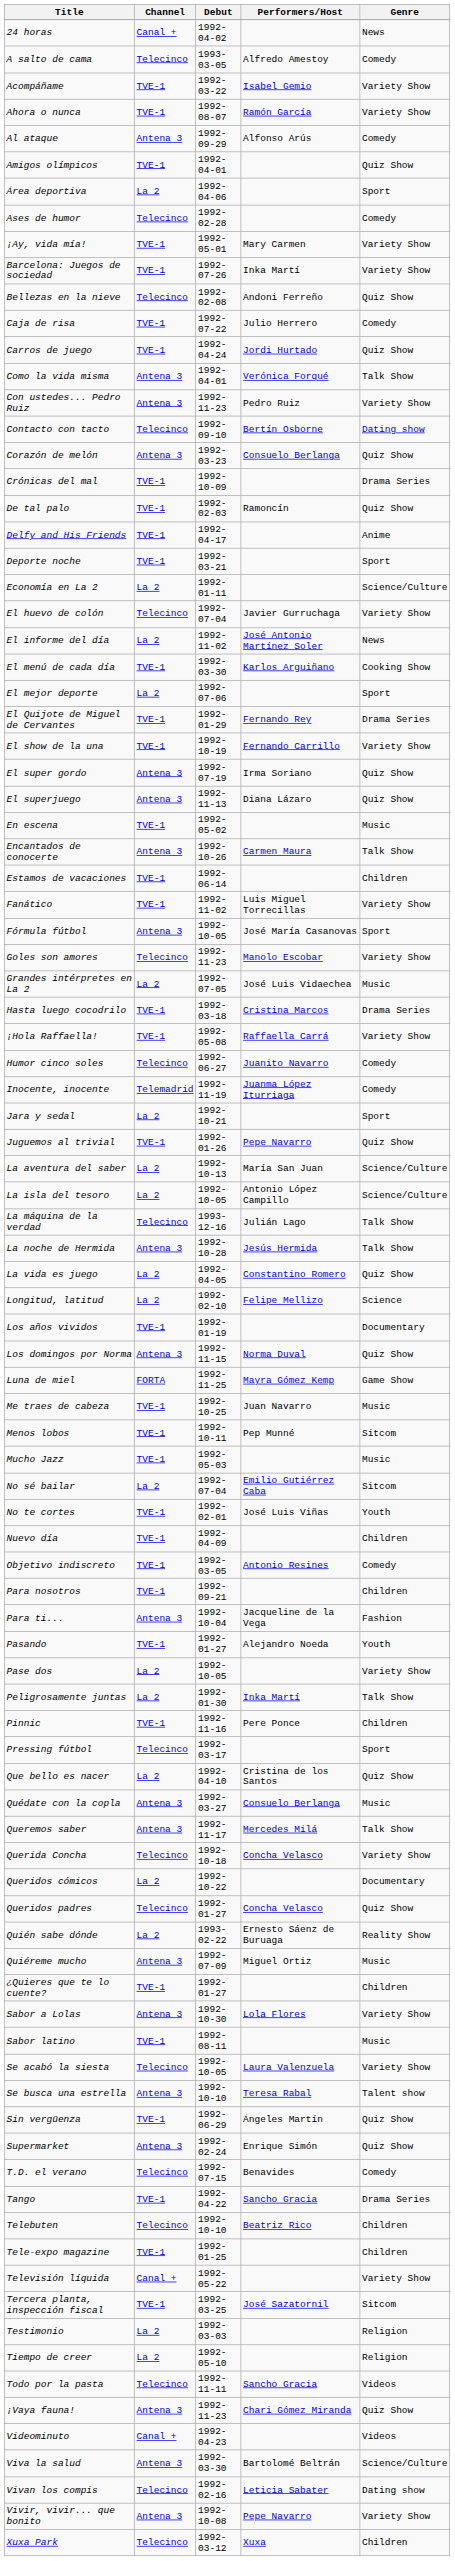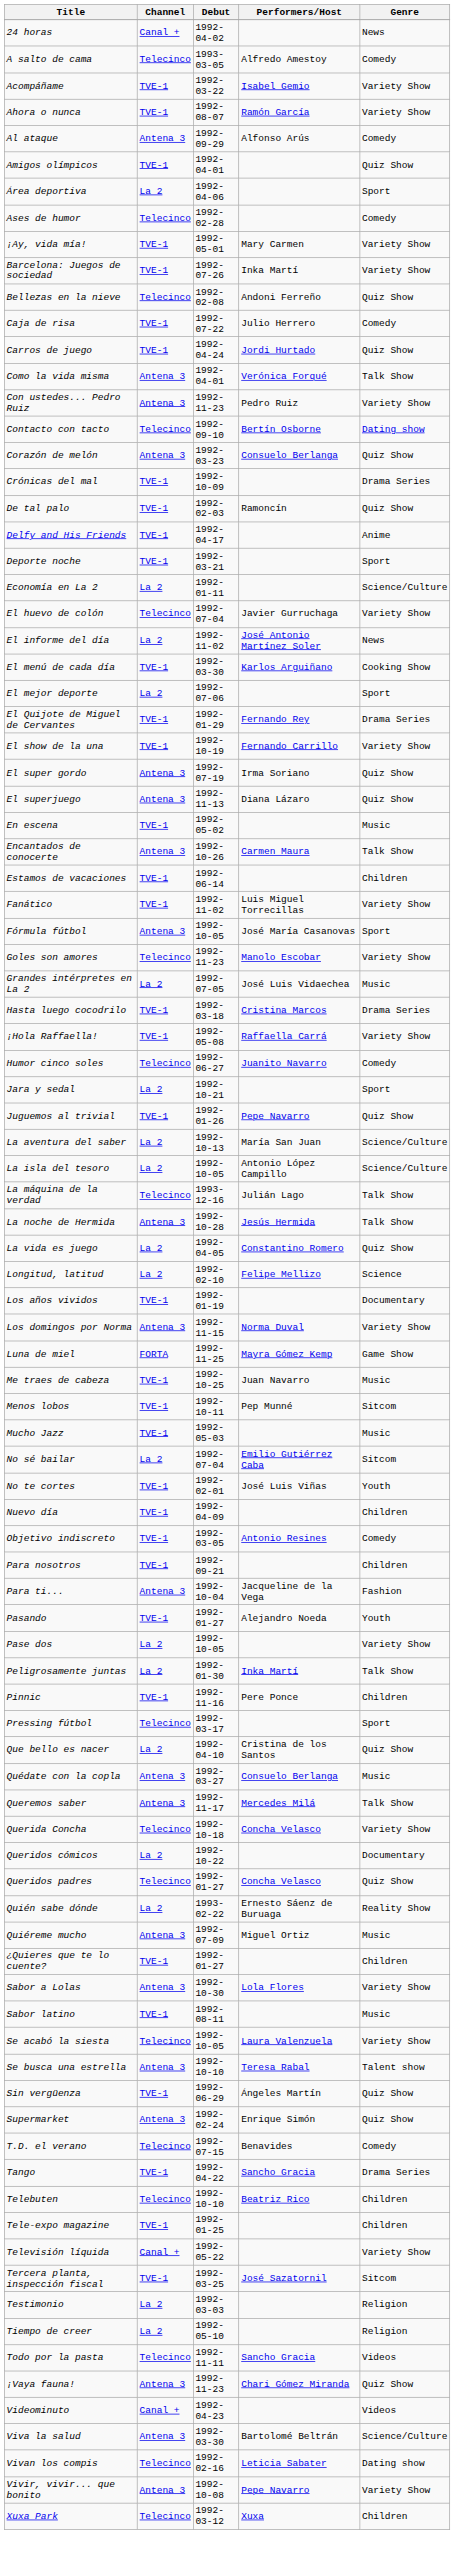 <table class="wikitable sortable">
 <tr>
 <th>Title</th>
 <th>Channel</th>
 <th>Debut</th>
 <th>Performers/Host</th>
 <th>Genre</th>
 </tr>
 <tr>
 </tr>
 <tr>
 <td><em>24 horas</em></td>
 <td><a href='#'>Canal +</a></td>
 <td>1992-04-02</td>
 <td></td>
 <td>News</td>
 </tr>
 <tr>
 <td><em>A salto de cama</em></td>
 <td><a href='#'>Telecinco</a></td>
 <td>1993-03-05</td>
 <td>Alfredo Amestoy</td>
 <td>Comedy</td>
 </tr>
 <tr>
 <td><em>Acompáñame   </em></td>
 <td><a href='#'>TVE-1</a></td>
 <td>1992-03-22</td>
 <td><a href='#'>Isabel Gemio</a></td>
 <td>Variety Show</td>
 </tr>
 <tr>
 <td><em>Ahora o nunca   </em></td>
 <td><a href='#'>TVE-1</a></td>
 <td>1992-08-07</td>
 <td><a href='#'>Ramón García</a></td>
 <td>Variety Show</td>
 </tr>
 <tr>
 <td><em>Al ataque  </em></td>
 <td><a href='#'>Antena 3</a></td>
 <td>1992-09-29</td>
 <td>Alfonso Arús</td>
 <td>Comedy</td>
 </tr>
 <tr>
 <td><em>Amigos olímpicos</em></td>
 <td><a href='#'>TVE-1</a></td>
 <td>1992-04-01</td>
 <td></td>
 <td>Quiz Show</td>
 </tr>
 <tr>
 <td><em>Área deportiva</em></td>
 <td><a href='#'>La 2</a></td>
 <td>1992-04-06</td>
 <td></td>
 <td>Sport</td>
 </tr>
 <tr>
 <td><em>Ases de humor</em></td>
 <td><a href='#'>Telecinco</a></td>
 <td>1992-02-28</td>
 <td></td>
 <td>Comedy</td>
 </tr>
 <tr>
 <td><em>¡Ay, vida mía!   </em></td>
 <td><a href='#'>TVE-1</a></td>
 <td>1992-05-01</td>
 <td>Mary Carmen</td>
 <td>Variety Show</td>
 </tr>
 <tr>
 <td><em>Barcelona: Juegos de sociedad   </em></td>
 <td><a href='#'>TVE-1</a></td>
 <td>1992-07-26</td>
 <td>Inka Martí</td>
 <td>Variety Show</td>
 </tr>
 <tr>
 <td><em>Bellezas en la nieve</em></td>
 <td><a href='#'>Telecinco</a></td>
 <td>1992-02-08</td>
 <td>Andoni Ferreño</td>
 <td>Quiz Show</td>
 </tr>
 <tr>
 <td><em>Caja de risa</em></td>
 <td><a href='#'>TVE-1</a></td>
 <td>1992-07-22</td>
 <td>Julio Herrero</td>
 <td>Comedy</td>
 </tr>
 <tr>
 <td><em>Carros de juego</em></td>
 <td><a href='#'>TVE-1</a></td>
 <td>1992-04-24</td>
 <td><a href='#'>Jordi Hurtado</a></td>
 <td>Quiz Show</td>
 </tr>
 <tr>
 <td><em>Como la vida misma   </em></td>
 <td><a href='#'>Antena 3</a></td>
 <td>1992-04-01</td>
 <td><a href='#'>Verónica Forqué</a></td>
 <td>Talk Show</td>
 </tr>
 <tr>
 <td><em>Con ustedes... Pedro Ruiz </em></td>
 <td><a href='#'>Antena 3</a></td>
 <td>1992-11-23</td>
 <td>Pedro Ruiz</td>
 <td>Variety Show</td>
 </tr>
 <tr>
 <td><em>Contacto con tacto  </em></td>
 <td><a href='#'>Telecinco</a></td>
 <td>1992-09-10</td>
 <td><a href='#'>Bertín Osborne</a></td>
 <td><a href='#'>Dating show</a></td>
 </tr>
 <tr>
 <td><em>Corazón de melón</em></td>
 <td><a href='#'>Antena 3</a></td>
 <td>1992-03-23</td>
 <td><a href='#'>Consuelo Berlanga</a></td>
 <td>Quiz Show</td>
 </tr>
 <tr>
 <td><em>Crónicas del mal</em></td>
 <td><a href='#'>TVE-1</a></td>
 <td>1992-10-09</td>
 <td></td>
 <td>Drama Series</td>
 </tr>
 <tr>
 <td><em>De tal palo   </em></td>
 <td><a href='#'>TVE-1</a></td>
 <td>1992-02-03</td>
 <td>Ramoncín</td>
 <td>Quiz Show</td>
 </tr>
 <tr>
 <td><em><a href='#'>Delfy and His Friends</a></em></td>
 <td><a href='#'>TVE-1</a></td>
 <td>1992-04-17</td>
 <td></td>
 <td>Anime</td>
 </tr>
 <tr>
 <td><em>Deporte noche</em></td>
 <td><a href='#'>TVE-1</a></td>
 <td>1992-03-21</td>
 <td></td>
 <td>Sport</td>
 </tr>
 <tr>
 <td><em>Economía en La 2</em></td>
 <td><a href='#'>La 2</a></td>
 <td>1992-01-11</td>
 <td></td>
 <td>Science/Culture</td>
 </tr>
 <tr>
 <td><em>El huevo de colón</em></td>
 <td><a href='#'>Telecinco</a></td>
 <td>1992-07-04</td>
 <td>Javier Gurruchaga</td>
 <td>Variety Show</td>
 </tr>
 <tr>
 <td><em>El informe del día</em></td>
 <td><a href='#'>La 2</a></td>
 <td>1992-11-02</td>
 <td><a href='#'>José Antonio Martínez Soler</a></td>
 <td>News</td>
 </tr>
 <tr>
 <td><em>El menú de cada día</em></td>
 <td><a href='#'>TVE-1</a></td>
 <td>1992-03-30</td>
 <td><a href='#'>Karlos Arguiñano</a></td>
 <td>Cooking Show</td>
 </tr>
 <tr>
 <td><em>El mejor deporte</em></td>
 <td><a href='#'>La 2</a></td>
 <td>1992-07-06</td>
 <td></td>
 <td>Sport</td>
 </tr>
 <tr>
 <td><em>El Quijote de Miguel de Cervantes</em></td>
 <td><a href='#'>TVE-1</a></td>
 <td>1992-01-29</td>
 <td><a href='#'>Fernando Rey</a></td>
 <td>Drama Series</td>
 </tr>
 <tr>
 <td><em>El show de la una</em></td>
 <td><a href='#'>TVE-1</a></td>
 <td>1992-10-19</td>
 <td><a href='#'>Fernando Carrillo</a></td>
 <td>Variety Show</td>
 </tr>
 <tr>
 <td><em>El super gordo</em></td>
 <td><a href='#'>Antena 3</a></td>
 <td>1992-07-19</td>
 <td>Irma Soriano</td>
 <td>Quiz Show</td>
 </tr>
 <tr>
 <td><em>El superjuego</em></td>
 <td><a href='#'>Antena 3</a></td>
 <td>1992-11-13</td>
 <td>Diana Lázaro</td>
 <td>Quiz Show</td>
 </tr>
 <tr>
 <td><em>En escena</em></td>
 <td><a href='#'>TVE-1</a></td>
 <td>1992-05-02</td>
 <td></td>
 <td>Music</td>
 </tr>
 <tr>
 <td><em>Encantados de conocerte </em></td>
 <td><a href='#'>Antena 3</a></td>
 <td>1992-10-26</td>
 <td><a href='#'>Carmen Maura</a></td>
 <td>Talk Show</td>
 </tr>
 <tr>
 <td><em>Estamos de vacaciones</em></td>
 <td><a href='#'>TVE-1</a></td>
 <td>1992-06-14</td>
 <td></td>
 <td>Children</td>
 </tr>
 <tr>
 <td><em>Fanático</em></td>
 <td><a href='#'>TVE-1</a></td>
 <td>1992-11-02</td>
 <td>Luis Miguel Torrecillas</td>
 <td>Variety Show</td>
 </tr>
 <tr>
 <td><em>Fórmula fútbol</em></td>
 <td><a href='#'>Antena 3</a></td>
 <td>1992-10-05</td>
 <td>José María Casanovas</td>
 <td>Sport</td>
 </tr>
 <tr>
 <td><em>Goles son amores   </em></td>
 <td><a href='#'>Telecinco</a></td>
 <td>1992-11-23</td>
 <td><a href='#'>Manolo Escobar</a></td>
 <td>Variety Show</td>
 </tr>
 <tr>
 <td><em>Grandes intérpretes en La 2</em></td>
 <td><a href='#'>La 2</a></td>
 <td>1992-07-05</td>
 <td>José Luis Vidaechea</td>
 <td>Music</td>
 </tr>
 <tr>
 <td><em>Hasta luego cocodrilo</em></td>
 <td><a href='#'>TVE-1</a></td>
 <td>1992-03-18</td>
 <td><a href='#'>Cristina Marcos</a></td>
 <td>Drama Series</td>
 </tr>
 <tr>
 <td><em>¡Hola Raffaella!   </em></td>
 <td><a href='#'>TVE-1</a></td>
 <td>1992-05-08</td>
 <td><a href='#'>Raffaella Carrá</a></td>
 <td>Variety Show</td>
 </tr>
 <tr>
 <td><em>Humor cinco soles</em></td>
 <td><a href='#'>Telecinco</a></td>
 <td>1992-06-27</td>
 <td><a href='#'>Juanito Navarro</a></td>
 <td>Comedy</td>
 </tr>
 <tr>
-<td><em>Inocente, inocente</em></td>
-<td><a href='#'>Telemadrid</a></td>
-<td>1992-11-19</td>
-<td><a href='#'>Juanma López Iturriaga</a></td>
-<td>Comedy</td>
-</tr>
-<tr>
 <td><em>Jara y sedal</em></td>
 <td><a href='#'>La 2</a></td>
 <td>1992-10-21</td>
 <td></td>
 <td>Sport</td>
 </tr>
 <tr>
 <td><em>Juguemos al trivial  </em></td>
 <td><a href='#'>TVE-1</a></td>
 <td>1992-01-26</td>
 <td><a href='#'>Pepe Navarro</a></td>
 <td>Quiz Show</td>
 </tr>
 <tr>
 <td><em>La aventura del saber</em></td>
 <td><a href='#'>La 2</a></td>
 <td>1992-10-13</td>
 <td>María San Juan</td>
 <td>Science/Culture</td>
 </tr>
 <tr>
 <td><em>La isla del tesoro</em></td>
 <td><a href='#'>La 2</a></td>
 <td>1992-10-05</td>
 <td>Antonio López Campillo</td>
 <td>Science/Culture</td>
 </tr>
 <tr>
 <td><em>La máquina de la verdad</em></td>
 <td><a href='#'>Telecinco</a></td>
 <td>1993-12-16</td>
 <td>Julián Lago</td>
 <td>Talk Show</td>
 </tr>
 <tr>
 <td><em>La noche de Hermida</em></td>
 <td><a href='#'>Antena 3</a></td>
 <td>1992-10-28</td>
 <td><a href='#'>Jesús Hermida</a></td>
 <td>Talk Show</td>
 </tr>
 <tr>
 <td><em>La vida es juego</em></td>
 <td><a href='#'>La 2</a></td>
 <td>1992-04-05</td>
 <td><a href='#'>Constantino Romero</a></td>
 <td>Quiz Show</td>
 </tr>
 <tr>
 <td><em>Longitud, latitud</em></td>
 <td><a href='#'>La 2</a></td>
 <td>1992-02-10</td>
 <td><a href='#'>Felipe Mellizo</a></td>
 <td>Science</td>
 </tr>
 <tr>
 <td><em>Los años vividos</em></td>
 <td><a href='#'>TVE-1</a></td>
 <td>1992-01-19</td>
 <td></td>
 <td>Documentary</td>
 </tr>
 <tr>
 <td><em>Los domingos por Norma</em></td>
 <td><a href='#'>Antena 3</a></td>
 <td>1992-11-15</td>
 <td><a href='#'>Norma Duval</a></td>
-<td>Quiz Show</td>
+<td>Variety Show</td>
 </tr>
 <tr>
 <td><em>Luna de miel</em></td>
 <td><a href='#'>FORTA</a></td>
 <td>1992-11-25</td>
 <td><a href='#'>Mayra Gómez Kemp</a></td>
 <td>Game Show</td>
 </tr>
 <tr>
 <td><em>Me traes de cabeza</em></td>
 <td><a href='#'>TVE-1</a></td>
 <td>1992-10-25</td>
 <td>Juan Navarro</td>
 <td>Music</td>
 </tr>
 <tr>
 <td><em>Menos lobos</em></td>
 <td><a href='#'>TVE-1</a></td>
 <td>1992-10-11</td>
 <td>Pep Munné</td>
 <td>Sitcom</td>
 </tr>
 <tr>
 <td><em>Mucho Jazz</em></td>
 <td><a href='#'>TVE-1</a></td>
 <td>1992-05-03</td>
 <td></td>
 <td>Music</td>
 </tr>
 <tr>
 <td><em>No sé bailar</em></td>
 <td><a href='#'>La 2</a></td>
 <td>1992-07-04</td>
 <td><a href='#'>Emilio Gutiérrez Caba</a></td>
 <td>Sitcom</td>
 </tr>
 <tr>
 <td><em>No te cortes</em></td>
 <td><a href='#'>TVE-1</a></td>
 <td>1992-02-01</td>
 <td>José Luis Viñas</td>
 <td>Youth</td>
 </tr>
 <tr>
 <td><em>Nuevo día</em></td>
 <td><a href='#'>TVE-1</a></td>
 <td>1992-04-09</td>
 <td></td>
 <td>Children</td>
 </tr>
 <tr>
 <td><em>Objetivo indiscreto</em></td>
 <td><a href='#'>TVE-1</a></td>
 <td>1992-03-05</td>
 <td><a href='#'>Antonio Resines</a></td>
 <td>Comedy</td>
 </tr>
 <tr>
 <td><em>Para nosotros</em></td>
 <td><a href='#'>TVE-1</a></td>
 <td>1992-09-21</td>
 <td></td>
 <td>Children</td>
 </tr>
 <tr>
 <td><em>Para ti...</em></td>
 <td><a href='#'>Antena 3</a></td>
 <td>1992-10-04</td>
 <td>Jacqueline de la Vega</td>
 <td>Fashion</td>
 </tr>
 <tr>
 <td><em>Pasando</em></td>
 <td><a href='#'>TVE-1</a></td>
 <td>1992-01-27</td>
 <td>Alejandro Noeda</td>
 <td>Youth</td>
 </tr>
 <tr>
 <td><em>Pase dos</em></td>
 <td><a href='#'>La 2</a></td>
 <td>1992-10-05</td>
 <td></td>
 <td>Variety Show</td>
 </tr>
 <tr>
 <td><em>Peligrosamente juntas</em></td>
 <td><a href='#'>La 2</a></td>
 <td>1992-01-30</td>
 <td><a href='#'>Inka Martí</a></td>
 <td>Talk Show</td>
 </tr>
 <tr>
 <td><em>Pinnic</em></td>
 <td><a href='#'>TVE-1</a></td>
 <td>1992-11-16</td>
 <td>Pere Ponce</td>
 <td>Children</td>
 </tr>
 <tr>
 <td><em>Pressing fútbol</em></td>
 <td><a href='#'>Telecinco</a></td>
 <td>1992-03-17</td>
 <td></td>
 <td>Sport</td>
 </tr>
 <tr>
 <td><em>Que bello es nacer</em></td>
 <td><a href='#'>La 2</a></td>
 <td>1992-04-10</td>
 <td>Cristina de los Santos</td>
 <td>Quiz Show</td>
 </tr>
 <tr>
 <td><em>Quédate con la copla</em></td>
 <td><a href='#'>Antena 3</a></td>
 <td>1992-03-27</td>
 <td><a href='#'>Consuelo Berlanga</a></td>
 <td>Music</td>
 </tr>
 <tr>
 <td><em>Queremos saber  </em></td>
 <td><a href='#'>Antena 3</a></td>
 <td>1992-11-17</td>
 <td><a href='#'>Mercedes Milá</a></td>
 <td>Talk Show</td>
 </tr>
 <tr>
 <td><em>Querida Concha   </em></td>
 <td><a href='#'>Telecinco</a></td>
 <td>1992-10-18</td>
 <td><a href='#'>Concha Velasco</a></td>
 <td>Variety Show</td>
 </tr>
 <tr>
 <td><em>Queridos cómicos   </em></td>
 <td><a href='#'>La 2</a></td>
 <td>1992-10-22</td>
 <td></td>
 <td>Documentary</td>
 </tr>
 <tr>
 <td><em>Queridos padres   </em></td>
 <td><a href='#'>Telecinco</a></td>
 <td>1992-01-27</td>
 <td><a href='#'>Concha Velasco</a></td>
 <td>Quiz Show</td>
 </tr>
 <tr>
 <td><em>Quién sabe dónde</em></td>
 <td><a href='#'>La 2</a></td>
 <td>1993-02-22</td>
 <td>Ernesto Sáenz de Buruaga</td>
 <td>Reality Show</td>
 </tr>
 <tr>
 <td><em>Quiéreme mucho   </em></td>
 <td><a href='#'>Antena 3</a></td>
 <td>1992-07-09</td>
 <td>Miguel Ortiz</td>
 <td>Music</td>
 </tr>
 <tr>
 <td><em>¿Quieres que te lo cuente?</em></td>
 <td><a href='#'>TVE-1</a></td>
 <td>1992-01-27</td>
 <td></td>
 <td>Children</td>
 </tr>
 <tr>
 <td><em>Sabor a Lolas  </em></td>
 <td><a href='#'>Antena 3</a></td>
 <td>1992-10-30</td>
 <td><a href='#'>Lola Flores</a></td>
 <td>Variety Show</td>
 </tr>
 <tr>
 <td><em>Sabor latino</em></td>
 <td><a href='#'>TVE-1</a></td>
 <td>1992-08-11</td>
 <td></td>
 <td>Music</td>
 </tr>
 <tr>
 <td><em>Se acabó la siesta   </em></td>
 <td><a href='#'>Telecinco</a></td>
 <td>1992-10-05</td>
 <td><a href='#'>Laura Valenzuela</a></td>
 <td>Variety Show</td>
 </tr>
 <tr>
 <td><em>Se busca una estrella</em></td>
 <td><a href='#'>Antena 3</a></td>
 <td>1992-10-10</td>
 <td><a href='#'>Teresa Rabal</a></td>
 <td>Talent show</td>
 </tr>
 <tr>
 <td><em>Sin vergüenza </em></td>
 <td><a href='#'>TVE-1</a></td>
 <td>1992-06-29</td>
 <td>Ángeles Martín</td>
 <td>Quiz Show</td>
 </tr>
 <tr>
 <td><em>Supermarket   </em></td>
 <td><a href='#'>Antena 3</a></td>
 <td>1992-02-24</td>
 <td>Enrique Simón</td>
 <td>Quiz Show</td>
 </tr>
 <tr>
 <td><em>T.D. el verano</em></td>
 <td><a href='#'>Telecinco</a></td>
 <td>1992-07-15</td>
 <td>Benavides</td>
 <td>Comedy</td>
 </tr>
 <tr>
 <td><em>Tango</em></td>
 <td><a href='#'>TVE-1</a></td>
 <td>1992-04-22</td>
 <td><a href='#'>Sancho Gracia</a></td>
 <td>Drama Series</td>
 </tr>
 <tr>
 <td><em>Telebuten</em></td>
 <td><a href='#'>Telecinco</a></td>
 <td>1992-10-10</td>
 <td><a href='#'>Beatriz Rico</a></td>
 <td>Children</td>
 </tr>
 <tr>
 <td><em>Tele-expo magazine</em></td>
 <td><a href='#'>TVE-1</a></td>
 <td>1992-01-25</td>
 <td></td>
 <td>Children</td>
 </tr>
 <tr>
 <td><em>Televisión líquida</em></td>
 <td><a href='#'>Canal +</a></td>
 <td>1992-05-22</td>
 <td></td>
 <td>Variety Show</td>
 </tr>
 <tr>
 <td><em>Tercera planta, inspección fiscal</em></td>
 <td><a href='#'>TVE-1</a></td>
 <td>1992-03-25</td>
 <td><a href='#'>José Sazatornil</a></td>
 <td>Sitcom</td>
 </tr>
 <tr>
 <td><em>Testimonio</em></td>
 <td><a href='#'>La 2</a></td>
 <td>1992-03-03</td>
 <td></td>
 <td>Religion</td>
 </tr>
 <tr>
 <td><em>Tiempo de creer</em></td>
 <td><a href='#'>La 2</a></td>
 <td>1992-05-10</td>
 <td></td>
 <td>Religion</td>
 </tr>
 <tr>
 <td><em>Todo por la pasta</em></td>
 <td><a href='#'>Telecinco</a></td>
 <td>1992-11-11</td>
 <td><a href='#'>Sancho Gracia</a></td>
 <td>Videos</td>
 </tr>
 <tr>
 <td><em>¡Vaya fauna!  </em></td>
 <td><a href='#'>Antena 3</a></td>
 <td>1992-11-23</td>
 <td><a href='#'>Chari Gómez Miranda</a></td>
 <td>Quiz Show</td>
 </tr>
 <tr>
 <td><em>Videominuto</em></td>
 <td><a href='#'>Canal +</a></td>
 <td>1992-04-23</td>
 <td></td>
 <td>Videos</td>
 </tr>
 <tr>
 <td><em>Viva la salud</em></td>
 <td><a href='#'>Antena 3</a></td>
 <td>1992-03-30</td>
 <td>Bartolomé Beltrán</td>
 <td>Science/Culture</td>
 </tr>
 <tr>
 <td><em>Vivan los compis  </em></td>
 <td><a href='#'>Telecinco</a></td>
 <td>1992-02-16</td>
 <td><a href='#'>Leticia Sabater</a></td>
 <td>Dating show</td>
 </tr>
 <tr>
 <td><em>Vivir, vivir... que bonito   </em></td>
 <td><a href='#'>Antena 3</a></td>
 <td>1992-10-08</td>
 <td><a href='#'>Pepe Navarro</a></td>
 <td>Variety Show</td>
 </tr>
 <tr>
 <td><em><a href='#'>Xuxa Park</a></em></td>
 <td><a href='#'>Telecinco</a></td>
 <td>1992-03-12</td>
 <td><a href='#'>Xuxa</a></td>
 <td>Children</td>
 </tr>
 </table>
